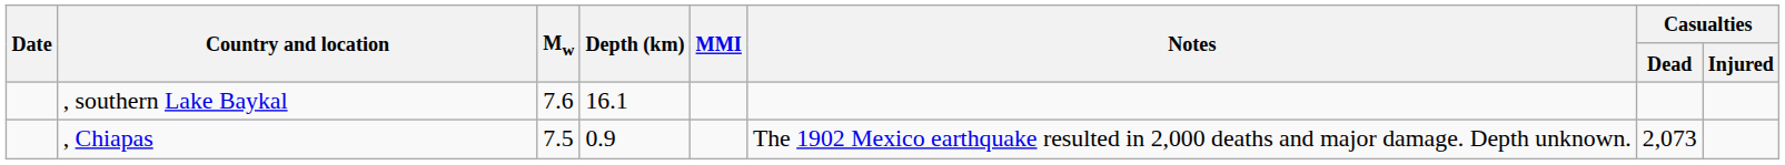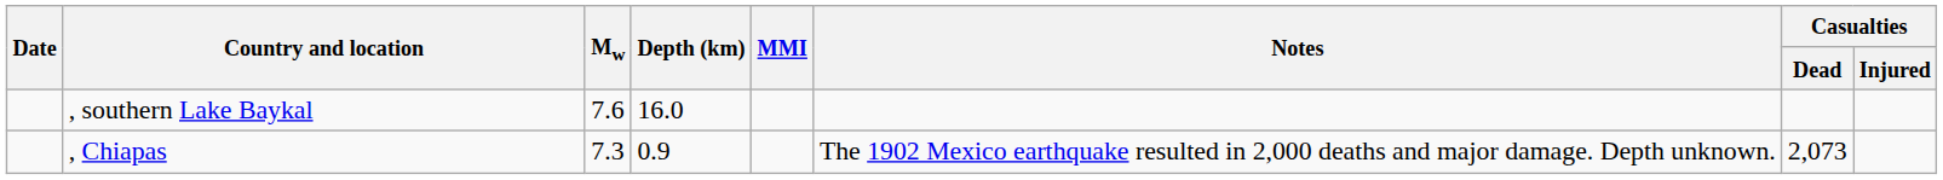 <table class="wikitable sortable sort-under" style="border:1px black; margin-left:1em;">
 <tr>
 <th rowspan="2"><small>Date</small></th>
 <th rowspan="2" style="width: 310px"><small>Country and location</small></th>
 <th rowspan="2"><small>M<sub>w</sub></small></th>
 <th rowspan="2"><small>Depth (km)</small></th>
 <th rowspan="2"><small><a href='#'>MMI</a></small></th>
 <th rowspan="2" class="unsortable"><small>Notes</small></th>
 <th colspan="2"><small>Casualties</small></th>
 </tr>
 <tr>
 <th><small>Dead</small></th>
 <th><small>Injured</small></th>
 </tr>
 <tr>
 <td></td>
 <td>, southern <a href='#'>Lake Baykal</a></td>
 <td>7.6</td>
-<td>16.1</td>
+<td>16.0</td>
 <td></td>
 <td></td>
 <td></td>
 <td></td>
 </tr>
 <tr>
 <td></td>
 <td>, <a href='#'>Chiapas</a></td>
-<td>7.5</td>
+<td>7.3</td>
 <td>0.9</td>
 <td></td>
 <td>The <a href='#'>1902 Mexico earthquake</a> resulted in 2,000 deaths and major damage. Depth unknown.</td>
 <td>2,073</td>
 <td></td>
 </tr>
 </table>
